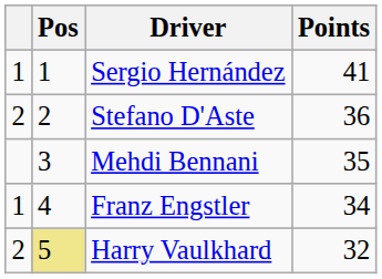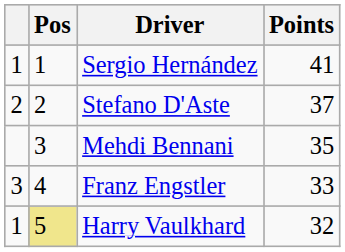 <table class="wikitable" style="font-size: 95%;">
 <tr>
 <th></th>
 <th>Pos</th>
 <th>Driver</th>
 <th>Points</th>
 </tr>
 <tr>
 <td align="left"> 1</td>
 <td>1</td>
 <td> <a href='#'>Sergio Hernández</a></td>
 <td align="right">41</td>
 </tr>
 <tr>
 <td align="left"> 2</td>
 <td>2</td>
 <td> <a href='#'>Stefano D'Aste</a></td>
-<td align="right">36</td>
+<td align="right">37</td>
 </tr>
 <tr>
 <td align="left"></td>
 <td>3</td>
 <td> <a href='#'>Mehdi Bennani</a></td>
 <td align="right">35</td>
 </tr>
 <tr>
-<td align="left"> 1</td>
+<td align="left"> 3</td>
 <td>4</td>
 <td> <a href='#'>Franz Engstler</a></td>
-<td align="right">34</td>
+<td align="right">33</td>
 </tr>
 <tr>
-<td align="left"> 2</td>
+<td align="left"> 1</td>
 <td style="background: khaki;">5</td>
 <td> <a href='#'>Harry Vaulkhard</a></td>
 <td align="right">32</td>
 </tr>
 </table>
